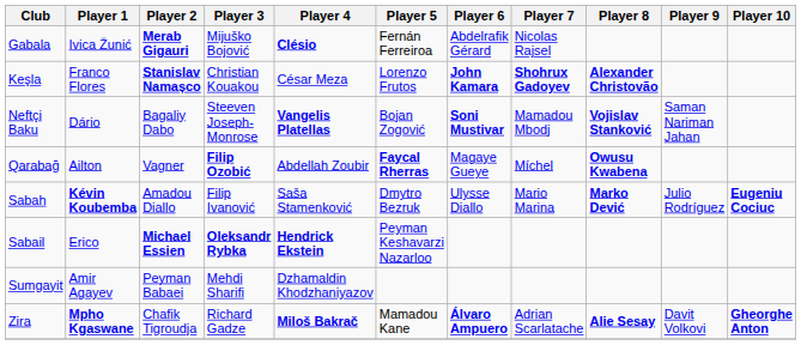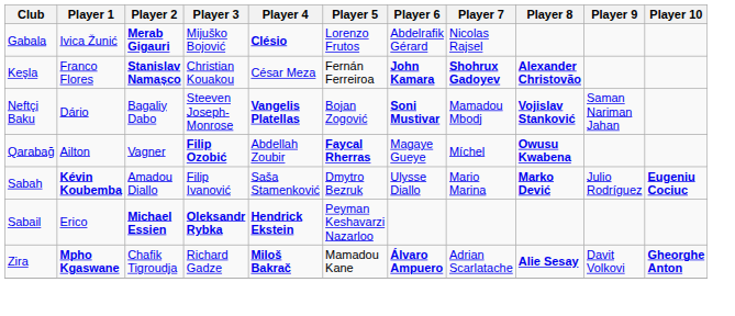 <table class="wikitable" style="font-size:95%;">
 <tr>
 <th>Club</th>
 <th>Player 1</th>
 <th>Player 2</th>
 <th>Player 3</th>
 <th>Player 4</th>
 <th>Player 5</th>
 <th>Player 6</th>
 <th>Player 7</th>
 <th>Player 8</th>
 <th>Player 9</th>
 <th>Player 10</th>
 </tr>
 <tr>
 <td><a href='#'>Gabala</a></td>
 <td> <a href='#'>Ivica Žunić</a></td>
 <td> <strong><a href='#'>Merab Gigauri</a></strong></td>
 <td> <a href='#'>Mijuško Bojović</a></td>
 <td> <strong><a href='#'>Clésio</a></strong></td>
-<td> Fernán Ferreiroa</td>
+<td> <a href='#'>Lorenzo Frutos</a></td>
 <td> <a href='#'>Abdelrafik Gérard</a></td>
 <td> <a href='#'>Nicolas Rajsel</a></td>
 <td></td>
 <td></td>
 <td></td>
 </tr>
 <tr>
 <td><a href='#'>Keşla</a></td>
 <td> <a href='#'>Franco Flores</a></td>
 <td> <strong><a href='#'>Stanislav Namașco</a></strong></td>
 <td> <a href='#'>Christian Kouakou</a></td>
 <td> <a href='#'>César Meza</a></td>
-<td> <a href='#'>Lorenzo Frutos</a></td>
+<td> Fernán Ferreiroa</td>
 <td> <strong><a href='#'>John Kamara</a></strong></td>
 <td> <strong><a href='#'>Shohrux Gadoyev</a></strong></td>
 <td> <strong><a href='#'>Alexander Christovão</a></strong></td>
 <td></td>
 <td></td>
 </tr>
 <tr>
 <td><a href='#'>Neftçi Baku</a></td>
 <td> <a href='#'>Dário</a></td>
 <td> <a href='#'>Bagaliy Dabo</a></td>
 <td> <a href='#'>Steeven Joseph-Monrose</a></td>
 <td> <strong><a href='#'>Vangelis Platellas</a></strong></td>
 <td> <a href='#'>Bojan Zogović</a></td>
 <td> <strong><a href='#'>Soni Mustivar</a></strong></td>
 <td> <a href='#'>Mamadou Mbodj</a></td>
 <td> <strong><a href='#'>Vojislav Stanković</a></strong></td>
 <td> <a href='#'>Saman Nariman Jahan</a></td>
 <td></td>
 </tr>
 <tr>
 <td><a href='#'>Qarabağ</a></td>
 <td> <a href='#'>Ailton</a></td>
 <td> <a href='#'>Vagner</a></td>
 <td> <strong><a href='#'>Filip Ozobić</a></strong></td>
 <td> <a href='#'>Abdellah Zoubir</a></td>
 <td> <strong><a href='#'>Faycal Rherras</a></strong></td>
 <td> <a href='#'>Magaye Gueye</a></td>
 <td> <a href='#'>Míchel</a></td>
 <td> <strong><a href='#'>Owusu Kwabena</a></strong></td>
 <td></td>
 <td></td>
 </tr>
 <tr>
 <td><a href='#'>Sabah</a></td>
 <td> <strong><a href='#'>Kévin Koubemba</a></strong></td>
 <td> <a href='#'>Amadou Diallo</a></td>
 <td> <a href='#'>Filip Ivanović</a></td>
 <td> <a href='#'>Saša Stamenković</a></td>
 <td> <a href='#'>Dmytro Bezruk</a></td>
 <td> <a href='#'>Ulysse Diallo</a></td>
 <td> <a href='#'>Mario Marina</a></td>
 <td> <strong><a href='#'>Marko Dević</a></strong></td>
 <td> <a href='#'>Julio Rodríguez</a></td>
 <td> <strong><a href='#'>Eugeniu Cociuc</a></strong></td>
 </tr>
 <tr>
 <td><a href='#'>Sabail</a></td>
 <td> <a href='#'>Erico</a></td>
 <td> <strong><a href='#'>Michael Essien</a></strong></td>
 <td> <strong><a href='#'>Oleksandr Rybka</a></strong></td>
 <td> <strong><a href='#'>Hendrick Ekstein</a></strong></td>
 <td> <a href='#'>Peyman Keshavarzi Nazarloo</a></td>
 <td></td>
 <td></td>
 <td></td>
 <td></td>
 <td></td>
 </tr>
 <tr>
-<td><a href='#'>Sumgayit</a></td>
-<td> <a href='#'>Amir Agayev</a></td>
-<td> <a href='#'>Peyman Babaei</a></td>
-<td> <a href='#'>Mehdi Sharifi</a></td>
-<td> <a href='#'>Dzhamaldin Khodzhaniyazov</a></td>
-<td></td>
-<td></td>
-<td></td>
-<td></td>
-<td></td>
-<td></td>
-</tr>
-<tr>
 <td><a href='#'>Zira</a></td>
 <td> <strong><a href='#'>Mpho Kgaswane</a></strong></td>
 <td> <a href='#'>Chafik Tigroudja</a></td>
 <td> <a href='#'>Richard Gadze</a></td>
 <td> <strong><a href='#'>Miloš Bakrač</a></strong></td>
 <td> Mamadou Kane</td>
 <td> <strong><a href='#'>Álvaro Ampuero</a></strong></td>
 <td> <a href='#'>Adrian Scarlatache</a></td>
 <td> <strong> <a href='#'>Alie Sesay</a></strong></td>
 <td> <a href='#'>Davit Volkovi</a></td>
 <td> <strong> <a href='#'>Gheorghe Anton</a></strong></td>
 </tr>
 <tr>
 </tr>
 </table>
